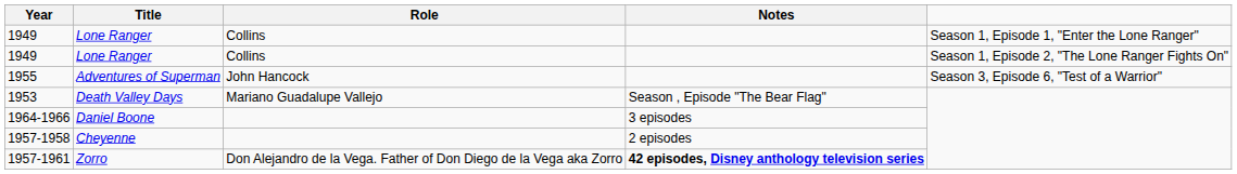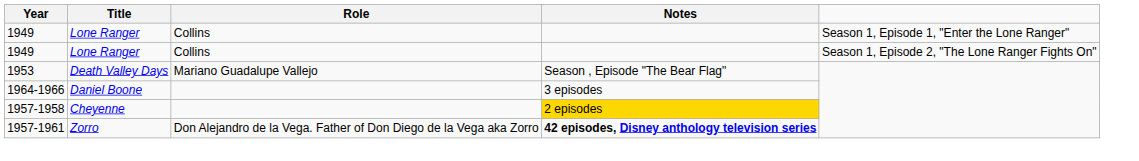 <table class="wikitable plainrowheaders sortable">
 <tr>
 <th scope="col">Year</th>
 <th scope="col">Title</th>
 <th scope="col">Role</th>
 <th scope="col" class="unsortable">Notes</th>
 </tr>
 <tr>
 <td>1949</td>
 <td><em><a href='#'>Lone Ranger</a></em></td>
 <td>Collins</td>
 <td></td>
 <td>Season 1, Episode 1,  "Enter the Lone Ranger"</td>
 </tr>
 <tr>
 <td>1949</td>
 <td><em><a href='#'>Lone Ranger</a></em></td>
 <td>Collins</td>
 <td></td>
 <td>Season 1, Episode 2, "The Lone Ranger Fights On"</td>
 </tr>
 <tr>
-<td>1955</td>
-<td><em><a href='#'>Adventures of Superman</a></em></td>
-<td>John Hancock</td>
-<td></td>
-<td>Season 3, Episode 6,  "Test of a Warrior"</td>
-</tr>
-<tr>
 <td>1953</td>
 <td><em><a href='#'>Death Valley Days</a></em></td>
 <td>Mariano Guadalupe Vallejo</td>
 <td>Season , Episode  "The Bear Flag"</td>
 </tr>
 <tr>
 <td>1964-1966</td>
 <td><em><a href='#'>Daniel Boone</a></em></td>
 <td></td>
 <td>3 episodes</td>
 </tr>
 <tr>
 <td>1957-1958</td>
 <td><em><a href='#'>Cheyenne</a></em></td>
 <td></td>
-<td>2 episodes</td>
+<td style="background: gold;">2 episodes</td>
 </tr>
 <tr>
 <td>1957-1961</td>
 <td><em><a href='#'>Zorro</a></em></td>
 <td>Don Alejandro de la Vega. Father of Don Diego de la Vega aka Zorro</td>
 <td><strong>42 episodes, <a href='#'>Disney anthology television series</a></strong></td>
 </tr>
 </table>
